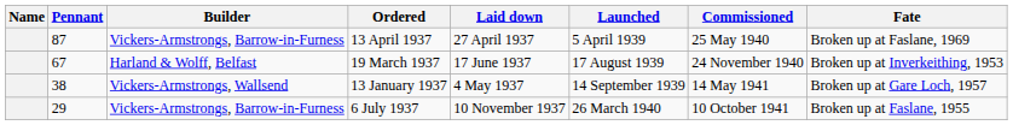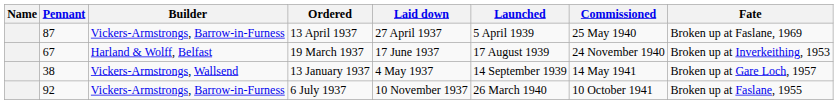 <table class="wikitable plainrowheaders">
 <tr>
 <th scope="col">Name</th>
 <th scope="col"><a href='#'>Pennant</a></th>
 <th scope="col">Builder</th>
 <th scope="col">Ordered</th>
 <th scope="col"><a href='#'>Laid down</a></th>
 <th scope="col"><a href='#'>Launched</a></th>
 <th scope="col"><a href='#'>Commissioned</a></th>
 <th scope="col">Fate</th>
 </tr>
 <tr>
 <th scope="row"></th>
 <td>87</td>
 <td><a href='#'>Vickers-Armstrongs</a>, <a href='#'>Barrow-in-Furness</a></td>
 <td>13 April 1937</td>
 <td>27 April 1937</td>
 <td>5 April 1939</td>
 <td>25 May 1940</td>
 <td>Broken up at Faslane, 1969</td>
 </tr>
 <tr>
 <th scope="row"></th>
 <td>67</td>
 <td><a href='#'>Harland & Wolff</a>, <a href='#'>Belfast</a></td>
 <td>19 March 1937</td>
 <td>17 June 1937</td>
 <td>17 August 1939</td>
 <td>24 November 1940</td>
 <td>Broken up at <a href='#'>Inverkeithing</a>, 1953</td>
 </tr>
 <tr>
 <th scope="row"></th>
 <td>38</td>
 <td><a href='#'>Vickers-Armstrongs</a>, <a href='#'>Wallsend</a></td>
 <td>13 January 1937</td>
 <td>4 May 1937</td>
 <td>14 September 1939</td>
 <td>14 May 1941</td>
 <td>Broken up at <a href='#'>Gare Loch</a>, 1957</td>
 </tr>
 <tr>
 <th scope="row"></th>
-<td>29</td>
+<td>92</td>
 <td><a href='#'>Vickers-Armstrongs</a>, <a href='#'>Barrow-in-Furness</a></td>
 <td>6 July 1937</td>
 <td>10 November 1937</td>
 <td>26 March 1940</td>
 <td>10 October 1941</td>
 <td>Broken up at <a href='#'>Faslane</a>, 1955</td>
 </tr>
 </table>
